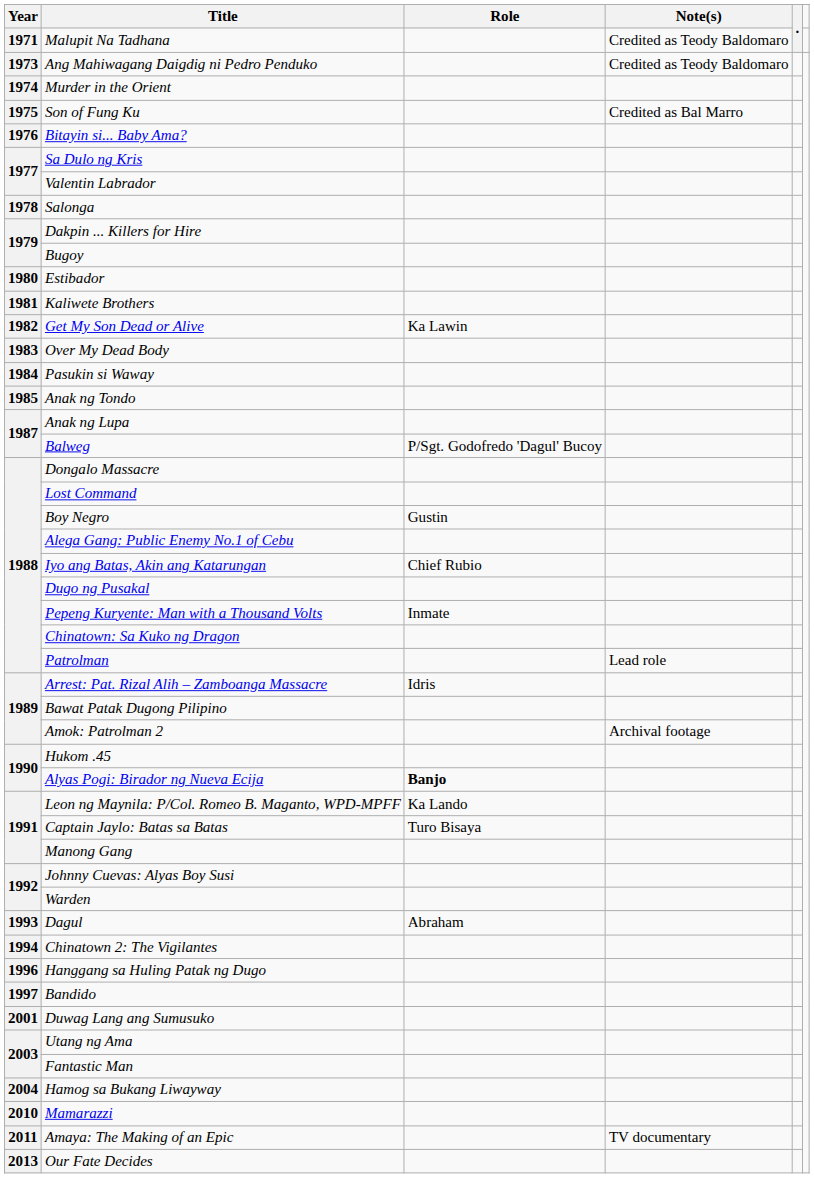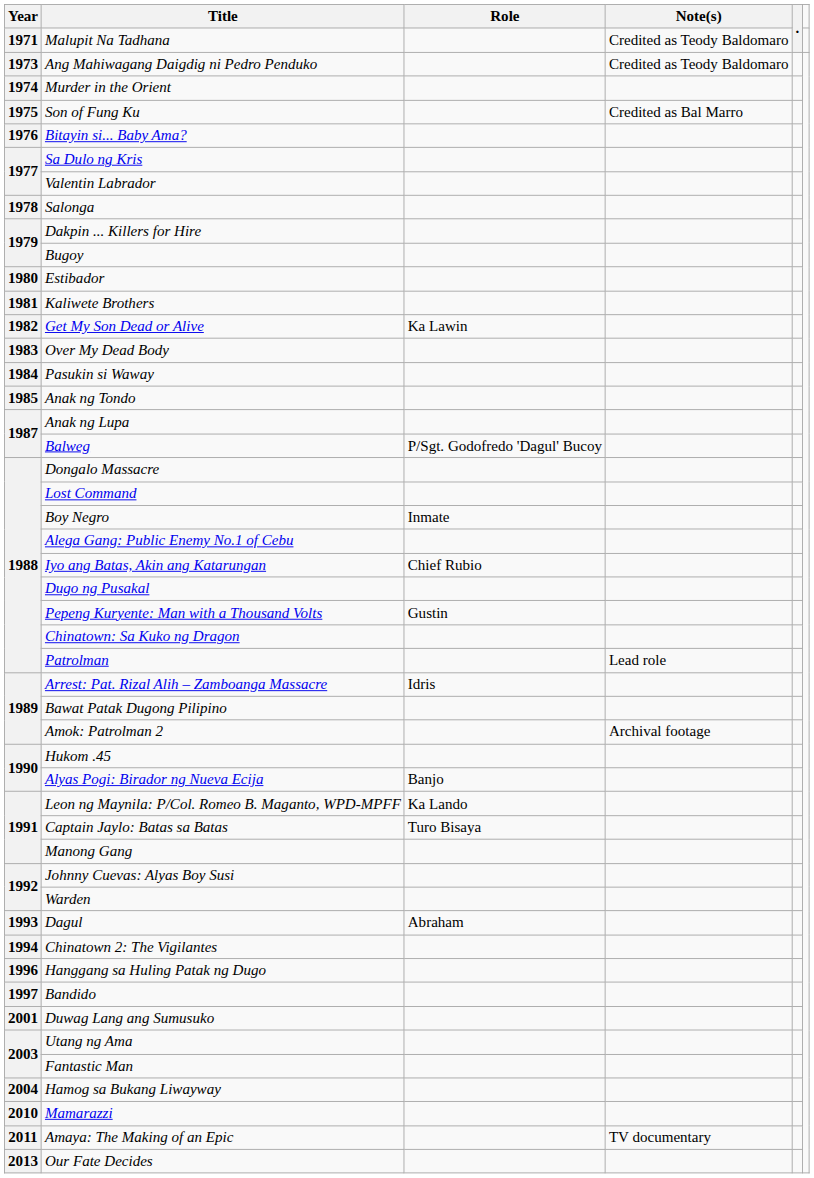 <table class="wikitable plainrowheaders sortable">
 <tr>
 <th scope="col">Year</th>
 <th scope="col">Title</th>
 <th scope="col" class="unsortable">Role</th>
 <th scope="col" class="unsortable">Note(s)</th>
 <th rowspan="2" scope="col" class="unsortable">.</th>
 </tr>
 <tr>
 <th scope="row">1971</th>
 <td><em>Malupit Na Tadhana</em></td>
 <td></td>
 <td>Credited as Teody Baldomaro</td>
 <td></td>
 </tr>
 <tr>
 <th scope="row">1973</th>
 <td><em>Ang Mahiwagang Daigdig ni Pedro Penduko</em></td>
 <td></td>
 <td>Credited as Teody Baldomaro</td>
 <td></td>
 </tr>
 <tr>
 <th scope="row">1974</th>
 <td><em>Murder in the Orient</em></td>
 <td></td>
 <td></td>
 <td></td>
 </tr>
 <tr>
 <th scope="row">1975</th>
 <td><em>Son of Fung Ku</em></td>
 <td></td>
 <td>Credited as Bal Marro</td>
 <td></td>
 </tr>
 <tr>
 <th scope="row">1976</th>
 <td><em><a href='#'>Bitayin si... Baby Ama?</a></em></td>
 <td></td>
 <td></td>
 <td></td>
 </tr>
 <tr>
 <th rowspan="2" scope="row">1977</th>
 <td><em><a href='#'>Sa Dulo ng Kris</a></em></td>
 <td></td>
 <td></td>
 <td></td>
 </tr>
 <tr>
 <td><em>Valentin Labrador</em></td>
 <td></td>
 <td></td>
 <td></td>
 </tr>
 <tr>
 <th scope="row">1978</th>
 <td><em>Salonga</em></td>
 <td></td>
 <td></td>
 <td></td>
 </tr>
 <tr>
 <th rowspan="2" scope="row">1979</th>
 <td><em>Dakpin ... Killers for Hire</em></td>
 <td></td>
 <td></td>
 <td></td>
 </tr>
 <tr>
 <td><em>Bugoy</em></td>
 <td></td>
 <td></td>
 <td></td>
 </tr>
 <tr>
 <th scope="row">1980</th>
 <td><em>Estibador</em></td>
 <td></td>
 <td></td>
 <td></td>
 </tr>
 <tr>
 <th scope="row">1981</th>
 <td><em>Kaliwete Brothers</em></td>
 <td></td>
 <td></td>
 <td></td>
 </tr>
 <tr>
 <th scope="row">1982</th>
 <td><em><a href='#'>Get My Son Dead or Alive</a></em></td>
 <td>Ka Lawin</td>
 <td></td>
 <td></td>
 </tr>
 <tr>
 <th scope="row">1983</th>
 <td><em>Over My Dead Body</em></td>
 <td></td>
 <td></td>
 <td></td>
 </tr>
 <tr>
 <th scope="row">1984</th>
 <td><em>Pasukin si Waway</em></td>
 <td></td>
 <td></td>
 <td></td>
 </tr>
 <tr>
 <th scope="row">1985</th>
 <td><em>Anak ng Tondo</em></td>
 <td></td>
 <td></td>
 <td></td>
 </tr>
 <tr>
 <th rowspan="2" scope="row">1987</th>
 <td><em>Anak ng Lupa</em></td>
 <td></td>
 <td></td>
 <td></td>
 </tr>
 <tr>
 <td><em><a href='#'>Balweg</a></em></td>
 <td>P/Sgt. Godofredo 'Dagul' Bucoy </td>
 <td></td>
 <td></td>
 </tr>
 <tr>
 <th rowspan="9" scope="row">1988</th>
 <td><em>Dongalo Massacre</em></td>
 <td></td>
 <td></td>
 <td></td>
 </tr>
 <tr>
 <td><em><a href='#'>Lost Command</a></em></td>
 <td></td>
 <td></td>
 <td></td>
 </tr>
 <tr>
 <td><em>Boy Negro</em></td>
-<td>Gustin</td>
+<td>Inmate</td>
 <td></td>
 <td></td>
 </tr>
 <tr>
 <td><em><a href='#'>Alega Gang: Public Enemy No.1 of Cebu</a></em></td>
 <td></td>
 <td></td>
 <td></td>
 </tr>
 <tr>
 <td><em><a href='#'>Iyo ang Batas, Akin ang Katarungan</a></em></td>
 <td>Chief Rubio</td>
 <td></td>
 <td></td>
 </tr>
 <tr>
 <td><em><a href='#'>Dugo ng Pusakal</a></em></td>
 <td></td>
 <td></td>
 <td></td>
 </tr>
 <tr>
 <td><em><a href='#'>Pepeng Kuryente: Man with a Thousand Volts</a></em></td>
-<td>Inmate</td>
+<td>Gustin</td>
 <td></td>
 <td></td>
 </tr>
 <tr>
 <td><em><a href='#'>Chinatown: Sa Kuko ng Dragon</a></em></td>
 <td></td>
 <td></td>
 <td></td>
 </tr>
 <tr>
 <td><em><a href='#'>Patrolman</a></em></td>
 <td></td>
 <td>Lead role</td>
 <td></td>
 </tr>
 <tr>
 <th rowspan="3" scope="row">1989</th>
 <td><em><a href='#'>Arrest: Pat. Rizal Alih – Zamboanga Massacre</a></em></td>
 <td>Idris</td>
 <td></td>
 <td></td>
 </tr>
 <tr>
 <td><em>Bawat Patak Dugong Pilipino</em></td>
 <td></td>
 <td></td>
 <td></td>
 </tr>
 <tr>
 <td><em>Amok: Patrolman 2</em></td>
 <td></td>
 <td>Archival footage</td>
 <td></td>
 </tr>
 <tr>
 <th rowspan="2" scope="row">1990</th>
 <td><em>Hukom .45</em></td>
 <td></td>
 <td></td>
 <td></td>
 </tr>
 <tr>
 <td><em><a href='#'>Alyas Pogi: Birador ng Nueva Ecija</a></em></td>
-<td><strong>Banjo</strong></td>
+<td>Banjo</td>
 <td></td>
 <td></td>
 </tr>
 <tr>
 <th rowspan="3" scope="row">1991</th>
 <td><em>Leon ng Maynila: P/Col. Romeo B. Maganto, WPD-MPFF</em></td>
 <td>Ka Lando</td>
 <td></td>
 <td></td>
 </tr>
 <tr>
 <td><em>Captain Jaylo: Batas sa Batas</em></td>
 <td>Turo Bisaya</td>
 <td></td>
 <td></td>
 </tr>
 <tr>
 <td><em>Manong Gang</em></td>
 <td></td>
 <td></td>
 <td></td>
 </tr>
 <tr>
 <th rowspan="2" scope="row">1992</th>
 <td><em>Johnny Cuevas: Alyas Boy Susi</em></td>
 <td></td>
 <td></td>
 <td></td>
 </tr>
 <tr>
 <td><em>Warden</em></td>
 <td></td>
 <td></td>
 <td></td>
 </tr>
 <tr>
 <th scope="row">1993</th>
 <td><em>Dagul</em></td>
 <td>Abraham </td>
 <td></td>
 <td></td>
 </tr>
 <tr>
 <th scope="row">1994</th>
 <td><em>Chinatown 2: The Vigilantes</em></td>
 <td></td>
 <td></td>
 <td></td>
 </tr>
 <tr>
 <th scope="row">1996</th>
 <td><em>Hanggang sa Huling Patak ng Dugo</em></td>
 <td></td>
 <td></td>
 <td></td>
 </tr>
 <tr>
 <th scope="row">1997</th>
 <td><em>Bandido</em></td>
 <td></td>
 <td></td>
 <td></td>
 </tr>
 <tr>
 <th scope="row">2001</th>
 <td><em>Duwag Lang ang Sumusuko</em></td>
 <td></td>
 <td></td>
 <td></td>
 </tr>
 <tr>
 <th rowspan="2" scope="row">2003</th>
 <td><em>Utang ng Ama</em></td>
 <td></td>
 <td></td>
 <td></td>
 </tr>
 <tr>
 <td><em>Fantastic Man</em></td>
 <td></td>
 <td></td>
 <td></td>
 </tr>
 <tr>
 <th scope="row">2004</th>
 <td><em>Hamog sa Bukang Liwayway</em></td>
 <td></td>
 <td></td>
 <td></td>
 </tr>
 <tr>
 <th scope="row">2010</th>
 <td><em><a href='#'>Mamarazzi</a></em></td>
 <td></td>
 <td></td>
 <td></td>
 </tr>
 <tr>
 <th scope="row">2011</th>
 <td><em>Amaya: The Making of an Epic</em></td>
 <td></td>
 <td>TV documentary</td>
 <td></td>
 </tr>
 <tr>
 <th scope="row">2013</th>
 <td><em>Our Fate Decides</em></td>
 <td></td>
 <td></td>
 <td></td>
 </tr>
 </table>
